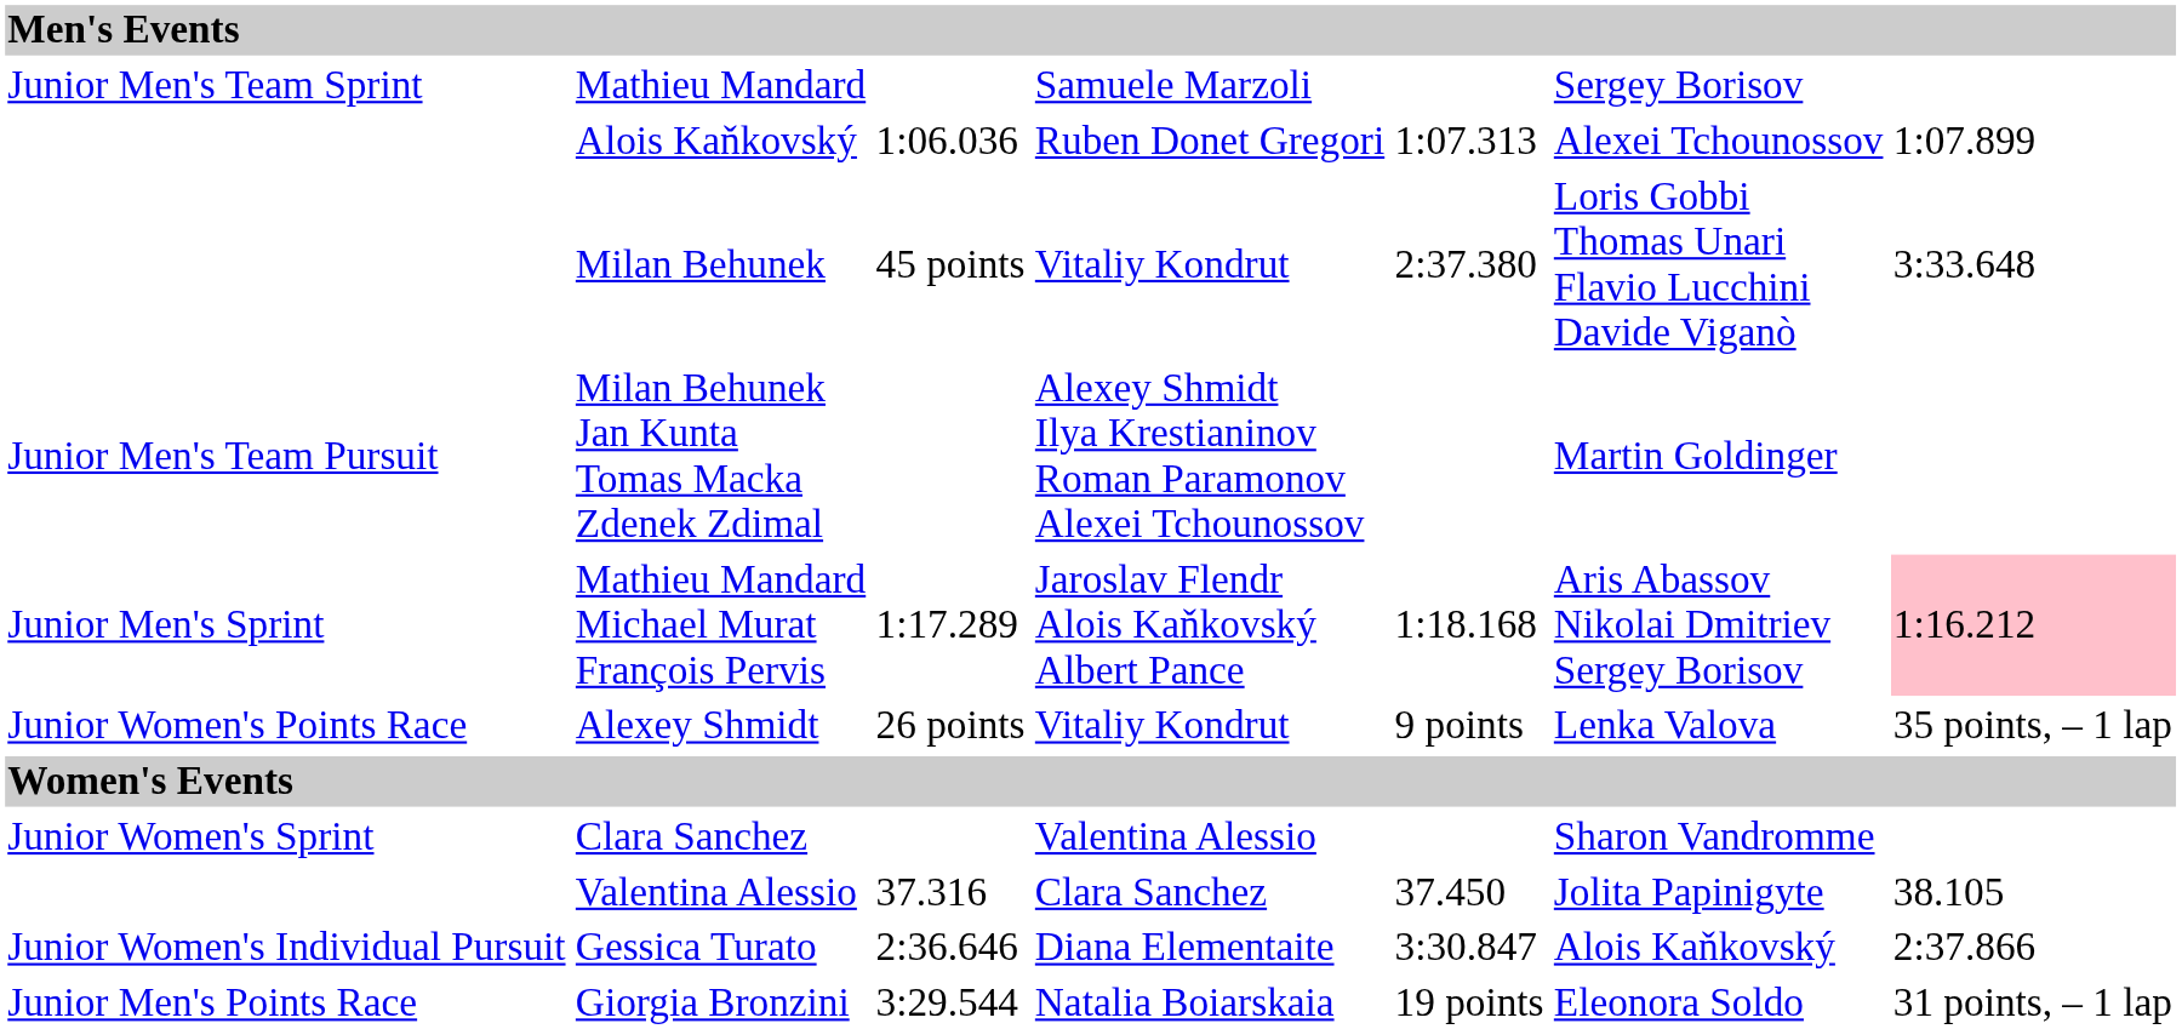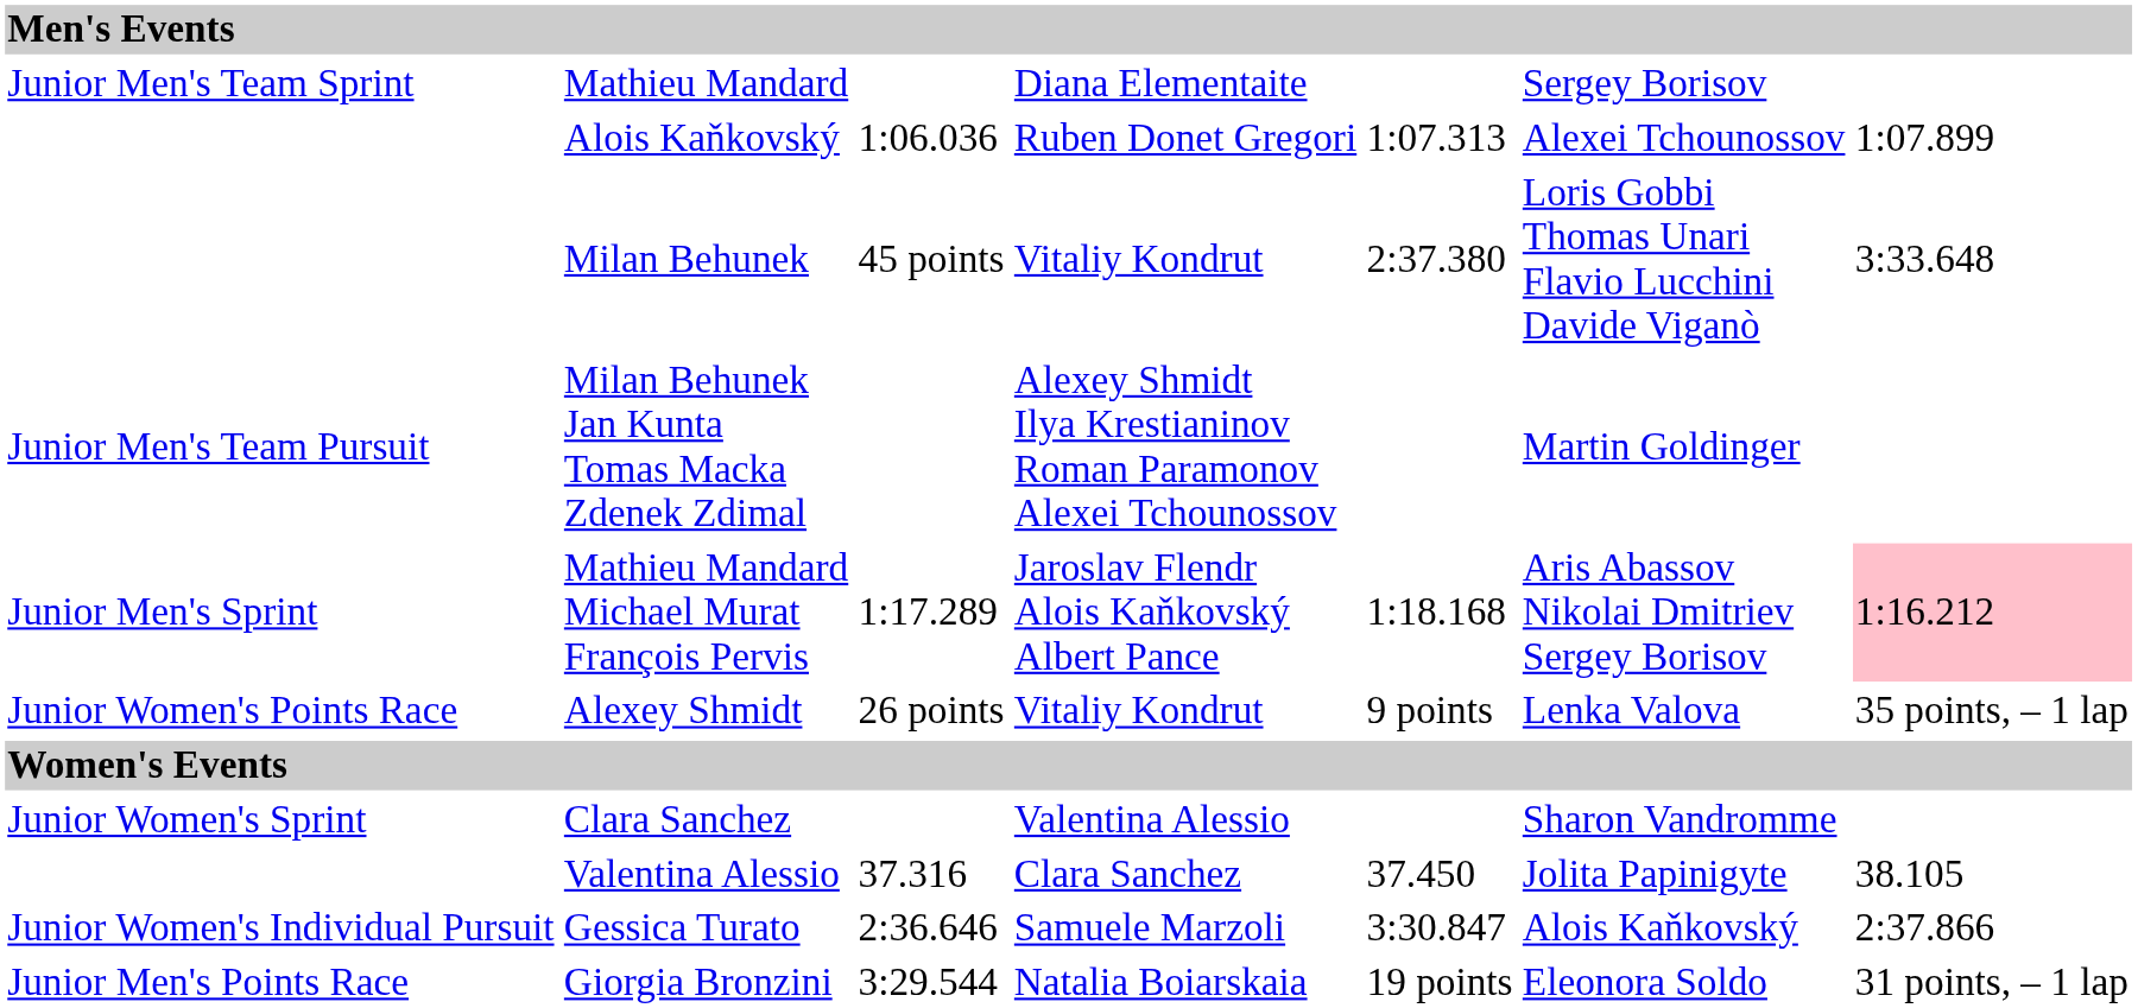 <table>
 <tr bgcolor="#cccccc">
 <td colspan=7><strong>Men's Events</strong></td>
 </tr>
 <tr>
 <td><a href='#'>Junior Men's Team Sprint</a></td>
 <td><a href='#'>Mathieu Mandard</a><br><small></small></td>
 <td></td>
-<td><a href='#'>Samuele Marzoli</a><br><small></small></td>
+<td><a href='#'>Diana Elementaite</a><br><small></small></td>
 <td></td>
 <td><a href='#'>Sergey Borisov</a><br><small></small></td>
 <td></td>
 </tr>
 <tr>
 <td></td>
 <td><a href='#'>Alois Kaňkovský</a><br><small></small></td>
 <td>1:06.036</td>
 <td><a href='#'>Ruben Donet Gregori</a><br><small></small></td>
 <td>1:07.313</td>
 <td><a href='#'>Alexei Tchounossov</a><br><small></small></td>
 <td>1:07.899</td>
 </tr>
 <tr>
 <td></td>
 <td><a href='#'>Milan Behunek</a><br><small></small></td>
 <td>45 points</td>
 <td><a href='#'>Vitaliy Kondrut</a><br><small></small></td>
 <td>2:37.380</td>
 <td><a href='#'>Loris Gobbi</a><br><a href='#'>Thomas Unari</a><br><a href='#'>Flavio Lucchini</a><br><a href='#'>Davide Viganò</a><br><small></small></td>
 <td>3:33.648</td>
 </tr>
 <tr>
 <td><a href='#'>Junior Men's Team Pursuit</a></td>
 <td><a href='#'>Milan Behunek</a><br><a href='#'>Jan Kunta</a><br><a href='#'>Tomas Macka</a><br><a href='#'>Zdenek Zdimal</a><br><small></small></td>
 <td></td>
 <td><a href='#'>Alexey Shmidt</a><br><a href='#'>Ilya Krestianinov</a><br><a href='#'>Roman Paramonov</a><br><a href='#'>Alexei Tchounossov</a><br><small></small></td>
 <td></td>
 <td><a href='#'>Martin Goldinger</a><br><small></small></td>
 <td></td>
 </tr>
 <tr>
 <td><a href='#'>Junior Men's Sprint</a></td>
 <td><a href='#'>Mathieu Mandard</a><br><a href='#'>Michael Murat</a><br><a href='#'>François Pervis</a><br><small></small></td>
 <td>1:17.289</td>
 <td><a href='#'>Jaroslav Flendr</a><br><a href='#'>Alois Kaňkovský</a><br><a href='#'>Albert Pance</a><br><small></small></td>
 <td>1:18.168</td>
 <td><a href='#'>Aris Abassov</a><br><a href='#'>Nikolai Dmitriev</a><br><a href='#'>Sergey Borisov</a><br><small></small></td>
 <td style="background: pink;">1:16.212</td>
 </tr>
 <tr>
 <td><a href='#'>Junior Women's Points Race</a></td>
 <td><a href='#'>Alexey Shmidt</a><br><small></small></td>
 <td>26 points</td>
 <td><a href='#'>Vitaliy Kondrut</a><br><small></small></td>
 <td>9 points</td>
 <td><a href='#'>Lenka Valova</a><br><small></small></td>
 <td>35 points, – 1 lap</td>
 </tr>
 <tr bgcolor="#cccccc">
 <td colspan=7><strong>Women's Events</strong></td>
 </tr>
 <tr>
 <td><a href='#'>Junior Women's Sprint</a></td>
 <td><a href='#'>Clara Sanchez</a><br><small></small></td>
 <td></td>
 <td><a href='#'>Valentina Alessio</a><br><small></small></td>
 <td></td>
 <td><a href='#'>Sharon Vandromme</a><br><small></small></td>
 <td></td>
 </tr>
 <tr>
 <td></td>
 <td><a href='#'>Valentina Alessio</a><br><small></small></td>
 <td>37.316</td>
 <td><a href='#'>Clara Sanchez</a><br><small></small></td>
 <td>37.450</td>
 <td><a href='#'>Jolita Papinigyte</a><br><small></small></td>
 <td>38.105</td>
 </tr>
 <tr>
 <td><a href='#'>Junior Women's Individual Pursuit</a></td>
 <td><a href='#'>Gessica Turato</a><br><small></small></td>
 <td>2:36.646</td>
-<td><a href='#'>Diana Elementaite</a><br><small></small></td>
+<td><a href='#'>Samuele Marzoli</a><br><small></small></td>
 <td>3:30.847</td>
 <td><a href='#'>Alois Kaňkovský</a><br><small></small></td>
 <td>2:37.866</td>
 </tr>
 <tr>
 <td><a href='#'>Junior Men's Points Race</a></td>
 <td><a href='#'>Giorgia Bronzini</a><br><small></small></td>
 <td>3:29.544</td>
 <td><a href='#'>Natalia Boiarskaia</a><br><small></small></td>
 <td>19 points</td>
 <td><a href='#'>Eleonora Soldo</a><br><small></small></td>
 <td>31 points, – 1 lap</td>
 </tr>
 </table>
